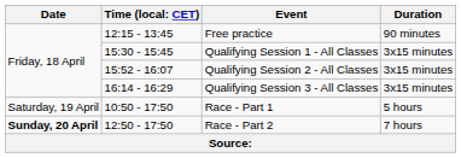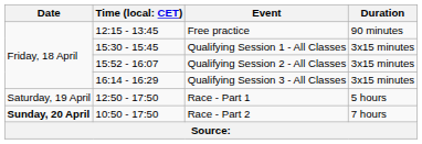 <table class="wikitable" style="font-size:90%;">
 <tr>
 <th>Date</th>
 <th>Time (local: <a href='#'>CET</a>)</th>
 <th>Event</th>
 <th>Duration</th>
 </tr>
 <tr>
 <td rowspan=4>Friday, 18 April</td>
 <td>12:15 - 13:45</td>
 <td>Free practice</td>
 <td>90 minutes</td>
 </tr>
 <tr>
 <td>15:30 - 15:45</td>
 <td nowrap>Qualifying Session 1 - All Classes</td>
 <td nowrap>3x15 minutes</td>
 </tr>
 <tr>
 <td>15:52 - 16:07</td>
 <td>Qualifying Session 2 - All Classes</td>
 <td>3x15 minutes</td>
 </tr>
 <tr>
 <td>16:14 - 16:29</td>
 <td>Qualifying Session 3 - All Classes</td>
 <td>3x15 minutes</td>
 </tr>
 <tr>
 <td nowrap>Saturday, 19 April</td>
-<td nowrap>10:50 - 17:50</td>
+<td>12:50 - 17:50</td>
 <td>Race - Part 1</td>
 <td>5 hours</td>
 </tr>
 <tr>
 <td><strong>Sunday, 20 April</strong></td>
-<td>12:50 - 17:50</td>
+<td nowrap>10:50 - 17:50</td>
 <td>Race - Part 2</td>
 <td>7 hours</td>
 </tr>
 <tr>
 <th colspan=4>Source:</th>
 </tr>
 </table>
